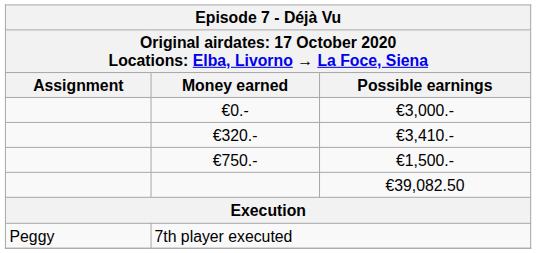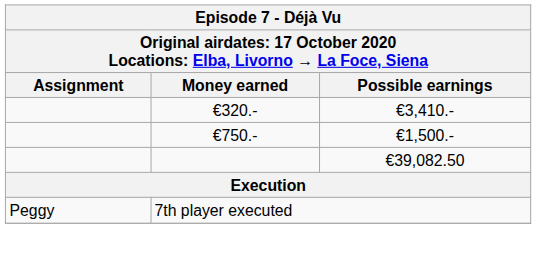 <table class="wikitable" align="right" style="font-size: 95%; margin: 10px; width:40%">
 <tr>
 <th colspan=3>Episode 7 - Déjà Vu</th>
 </tr>
 <tr>
 <th colspan=3>Original airdates: 17 October 2020<br>Locations: <a href='#'>Elba, Livorno</a> → <a href='#'>La Foce, Siena</a></th>
 </tr>
 <tr>
 <th>Assignment</th>
 <th>Money earned</th>
 <th>Possible earnings</th>
-</tr>
-<tr>
-<td></td>
-<td align="center">€0.-</td>
-<td align="center">€3,000.-</td>
 </tr>
 <tr>
 <td></td>
 <td align="center">€320.-</td>
 <td align="center">€3,410.-</td>
 </tr>
 <tr>
 <td></td>
 <td align="center">€750.-</td>
 <td align="center">€1,500.-</td>
 </tr>
 <tr>
 <td><strong></strong></td>
 <td align="center"><strong></strong></td>
 <td align="center">€39,082.50</td>
 </tr>
 <tr>
 <th colspan=3>Execution</th>
 </tr>
 <tr>
 <td>Peggy</td>
 <td colspan=2>7th player executed</td>
 </tr>
 <tr>
 </tr>
 </table>
